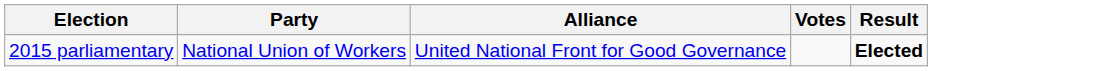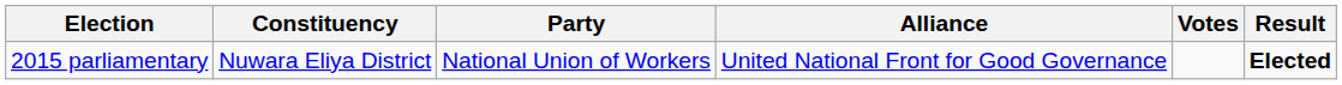 <table class="wikitable" style="text-align:left;">
 <tr>
 <th scope=col>Election</th>
+<th scope=col>Constituency</th>
 <th scope=col>Party</th>
 <th scope=col>Alliance</th>
 <th scope=col>Votes</th>
 <th scope=col>Result</th>
 </tr>
 <tr>
 <td><a href='#'>2015 parliamentary</a></td>
+<td><a href='#'>Nuwara Eliya District</a></td>
 <td><a href='#'>National Union of Workers</a></td>
 <td><a href='#'>United National Front for Good Governance</a></td>
 <td align=right></td>
 <td><strong>Elected</strong></td>
 </tr>
 </table>
